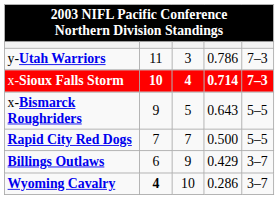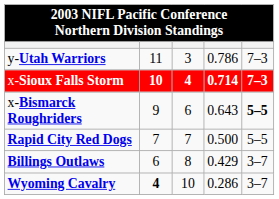 <table class="wikitable" style="text-align:center;vertical-align: top">
 <tr style="background: black; color:white;">
 <td colspan="10" style="vertical-align:middle;"><strong>2003 NIFL Pacific Conference</strong><br><strong>Northern Division Standings</strong></td>
 </tr>
 <tr>
 <th style="width:150px;"></th>
 <th width="30"></th>
 <th width="30"></th>
 <th width="30"></th>
 <th width="30"></th>
 </tr>
 <tr>
 <td align=left>y-<strong><a href='#'>Utah Warriors</a></strong></td>
 <td>11</td>
 <td>3</td>
 <td>0.786</td>
 <td>7–3</td>
 </tr>
 <tr style="background:Red;color:White">
 <td align=left>x-<strong>Sioux Falls Storm</strong></td>
 <td><strong>10</strong></td>
 <td><strong>4</strong></td>
 <td><strong>0.714</strong></td>
 <td><strong>7–3</strong></td>
 </tr>
 <tr>
 <td align=left>x-<strong><a href='#'>Bismarck Roughriders</a></strong></td>
 <td>9</td>
-<td>5</td>
+<td>6</td>
 <td>0.643</td>
-<td>5–5</td>
+<td><strong>5–5</strong></td>
 </tr>
 <tr>
 <td align=left><strong><a href='#'>Rapid City Red Dogs</a></strong></td>
 <td>7</td>
 <td>7</td>
 <td>0.500</td>
 <td>5–5</td>
 </tr>
 <tr>
 <td align=left><strong><a href='#'>Billings Outlaws</a></strong></td>
 <td>6</td>
-<td>9</td>
+<td>8</td>
 <td>0.429</td>
 <td>3–7</td>
 </tr>
 <tr>
 <td align=left><strong><a href='#'>Wyoming Cavalry</a></strong></td>
 <td><strong>4</strong></td>
 <td>10</td>
 <td>0.286</td>
 <td>3–7</td>
 </tr>
 </table>
